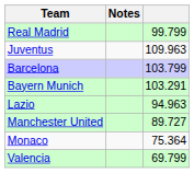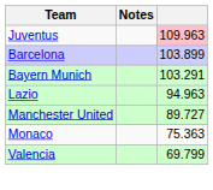 <table class="wikitable" style="float:left; margin-right:1em">
 <tr>
 <th>Team</th>
 <th>Notes</th>
 <th></th>
 </tr>
-<tr bgcolor=#ccffcc>
-<td> <a href='#'>Real Madrid</a></td>
-<td></td>
-<td align=right>99.799</td>
-</tr>
 <tr>
 <td> <a href='#'>Juventus</a></td>
 <td></td>
-<td align=right>109.963</td>
+<td align=right style="background: pink;">109.963</td>
 </tr>
 <tr bgcolor=#ccccff>
 <td> <a href='#'>Barcelona</a></td>
 <td></td>
-<td align=right>103.799</td>
+<td align=right>103.899</td>
 </tr>
 <tr bgcolor=#ccffcc>
 <td> <a href='#'>Bayern Munich</a></td>
 <td></td>
 <td align=right>103.291</td>
 </tr>
 <tr bgcolor=#ccffcc>
 <td> <a href='#'>Lazio</a></td>
 <td></td>
 <td align=right>94.963</td>
 </tr>
 <tr bgcolor=#ccffcc>
 <td> <a href='#'>Manchester United</a></td>
 <td></td>
 <td align=right>89.727</td>
 </tr>
 <tr>
 <td> <a href='#'>Monaco</a></td>
 <td></td>
-<td align=right>75.364</td>
+<td align=right>75.363</td>
 </tr>
 <tr bgcolor=#ccffcc>
 <td> <a href='#'>Valencia</a></td>
 <td></td>
 <td align=right>69.799</td>
 </tr>
 </table>
